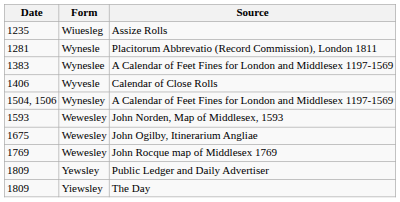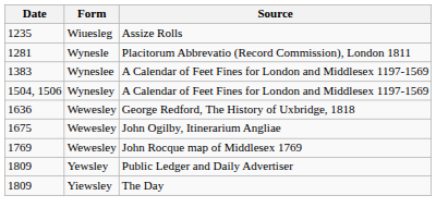 <table class="wikitable">
 <tr>
 <th>Date</th>
 <th>Form</th>
 <th>Source</th>
 </tr>
 <tr>
 <td>1235</td>
 <td>Wiuesleg</td>
 <td>Assize Rolls </td>
 </tr>
 <tr>
 <td>1281</td>
 <td>Wynesle</td>
 <td>Placitorum Abbrevatio (Record Commission), London 1811 </td>
 </tr>
 <tr>
 <td>1383</td>
 <td>Wyneslee</td>
 <td>A Calendar of Feet Fines for London and Middlesex 1197-1569 </td>
 </tr>
 <tr>
-<td>1406</td>
-<td>Wyvesle</td>
-<td>Calendar of Close Rolls </td>
-</tr>
-<tr>
 <td>1504, 1506</td>
 <td>Wynesley</td>
 <td>A Calendar of Feet Fines for London and Middlesex 1197-1569 </td>
 </tr>
 <tr>
-<td>1593</td>
+<td>1636</td>
 <td>Wewesley</td>
-<td>John Norden, Map of Middlesex, 1593 </td>
+<td>George Redford, The History of Uxbridge, 1818 </td>
 </tr>
 <tr>
 <td>1675</td>
 <td>Wewesley</td>
 <td>John Ogilby, Itinerarium Angliae </td>
 </tr>
 <tr>
 <td>1769</td>
 <td>Wewesley</td>
 <td>John Rocque map of Middlesex 1769</td>
 </tr>
 <tr>
 <td>1809</td>
 <td>Yewsley</td>
 <td>Public Ledger and Daily Advertiser </td>
 </tr>
 <tr>
 <td>1809</td>
 <td>Yiewsley</td>
 <td>The Day </td>
 </tr>
 </table>
